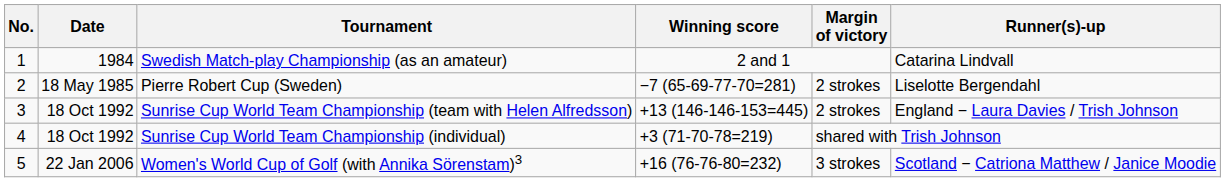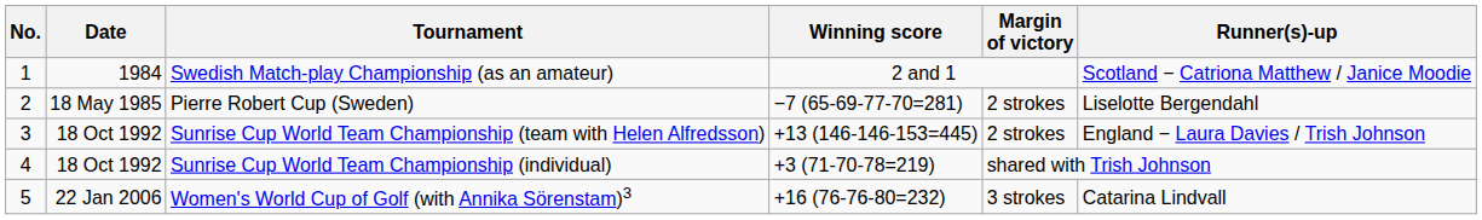 <table class="wikitable" style="font-size:95%;">
 <tr>
 <th>No.</th>
 <th>Date</th>
 <th>Tournament</th>
 <th>Winning score</th>
 <th>Margin<br>of victory</th>
 <th>Runner(s)-up</th>
 </tr>
 <tr>
 <td align=center>1</td>
 <td align=right>1984</td>
 <td><a href='#'>Swedish Match-play Championship</a> (as an amateur)</td>
 <td colspan="2" align=center>2 and 1</td>
-<td> Catarina Lindvall</td>
+<td> <a href='#'>Scotland</a> − <a href='#'>Catriona Matthew</a> / <a href='#'>Janice Moodie</a></td>
 </tr>
 <tr>
 <td align=center>2</td>
 <td align=right>18 May 1985</td>
 <td>Pierre Robert Cup (Sweden)</td>
 <td>−7 (65-69-77-70=281)</td>
 <td>2 strokes</td>
 <td> Liselotte Bergendahl</td>
 </tr>
 <tr>
 <td align=center>3</td>
 <td align=right>18 Oct 1992</td>
 <td><a href='#'>Sunrise Cup World Team Championship</a> (team with  <a href='#'>Helen Alfredsson</a>)</td>
 <td>+13 (146-146-153=445)</td>
 <td>2 strokes</td>
 <td> England − <a href='#'>Laura Davies</a> / <a href='#'>Trish Johnson</a></td>
 </tr>
 <tr>
 <td align=center>4</td>
 <td align=right>18 Oct 1992</td>
 <td><a href='#'>Sunrise Cup World Team Championship</a> (individual)</td>
 <td>+3  (71-70-78=219)</td>
 <td colspan="2">shared with  <a href='#'>Trish Johnson</a></td>
 </tr>
 <tr>
 <td align=center>5</td>
 <td align=right>22 Jan 2006</td>
 <td><a href='#'>Women's World Cup of Golf</a> (with  <a href='#'>Annika Sörenstam</a>)<sup>3</sup></td>
 <td>+16 (76-76-80=232)</td>
 <td>3 strokes</td>
-<td> <a href='#'>Scotland</a> − <a href='#'>Catriona Matthew</a> / <a href='#'>Janice Moodie</a></td>
+<td> Catarina Lindvall</td>
 </tr>
 </table>
